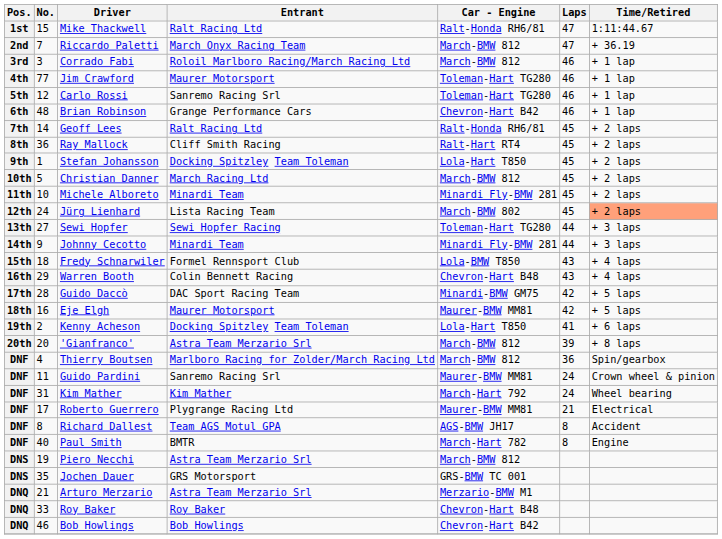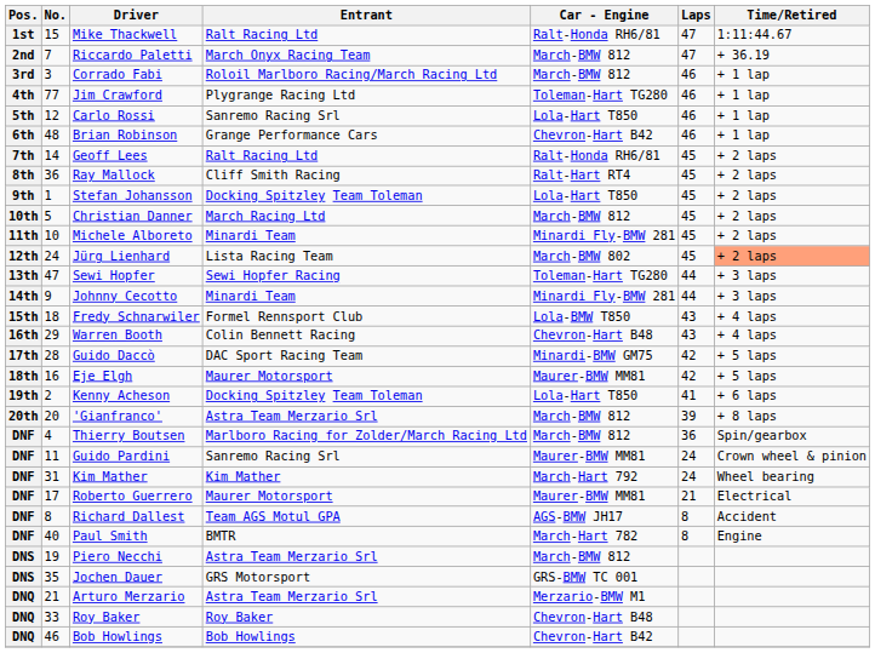 <table class="wikitable" style="font-size: 95%">
 <tr>
 <th>Pos.</th>
 <th>No.</th>
 <th>Driver</th>
 <th>Entrant</th>
 <th>Car - Engine</th>
 <th>Laps</th>
 <th>Time/Retired</th>
 </tr>
 <tr>
 <th>1st</th>
 <td>15</td>
 <td> <a href='#'>Mike Thackwell</a></td>
 <td><a href='#'>Ralt Racing Ltd</a></td>
 <td><a href='#'>Ralt</a>-<a href='#'>Honda</a> RH6/81</td>
 <td>47</td>
 <td>1:11:44.67</td>
 </tr>
 <tr>
 <th>2nd</th>
 <td>7</td>
 <td> <a href='#'>Riccardo Paletti</a></td>
 <td><a href='#'>March Onyx Racing Team</a></td>
 <td><a href='#'>March</a>-<a href='#'>BMW</a> 812</td>
 <td>47</td>
 <td>+ 36.19</td>
 </tr>
 <tr>
 <th>3rd</th>
 <td>3</td>
 <td> <a href='#'>Corrado Fabi</a></td>
 <td><a href='#'>Roloil Marlboro Racing/March Racing Ltd</a></td>
 <td><a href='#'>March</a>-<a href='#'>BMW</a> 812</td>
 <td>46</td>
 <td>+ 1 lap</td>
 </tr>
 <tr>
 <th>4th</th>
 <td>77</td>
 <td> <a href='#'>Jim Crawford</a></td>
-<td><a href='#'>Maurer Motorsport</a></td>
+<td>Plygrange Racing Ltd</td>
 <td><a href='#'>Toleman</a>-<a href='#'>Hart</a> TG280</td>
 <td>46</td>
 <td>+ 1 lap</td>
 </tr>
 <tr>
 <th>5th</th>
 <td>12</td>
 <td> <a href='#'>Carlo Rossi</a></td>
 <td>Sanremo Racing Srl</td>
-<td><a href='#'>Toleman</a>-<a href='#'>Hart</a> TG280</td>
+<td><a href='#'>Lola</a>-<a href='#'>Hart</a> T850</td>
 <td>46</td>
 <td>+ 1 lap</td>
 </tr>
 <tr>
 <th>6th</th>
 <td>48</td>
 <td> <a href='#'>Brian Robinson</a></td>
 <td>Grange Performance Cars</td>
 <td><a href='#'>Chevron</a>-<a href='#'>Hart</a> B42</td>
 <td>46</td>
 <td>+ 1 lap</td>
 </tr>
 <tr>
 <th>7th</th>
 <td>14</td>
 <td> <a href='#'>Geoff Lees</a></td>
 <td><a href='#'>Ralt Racing Ltd</a></td>
 <td><a href='#'>Ralt</a>-<a href='#'>Honda</a> RH6/81</td>
 <td>45</td>
 <td>+ 2 laps</td>
 </tr>
 <tr>
 <th>8th</th>
 <td>36</td>
 <td> <a href='#'>Ray Mallock</a></td>
 <td>Cliff Smith Racing</td>
 <td><a href='#'>Ralt</a>-<a href='#'>Hart</a> RT4</td>
 <td>45</td>
 <td>+ 2 laps</td>
 </tr>
 <tr>
 <th>9th</th>
 <td>1</td>
 <td> <a href='#'>Stefan Johansson</a></td>
 <td><a href='#'>Docking Spitzley</a> <a href='#'>Team Toleman</a></td>
 <td><a href='#'>Lola</a>-<a href='#'>Hart</a> T850</td>
 <td>45</td>
 <td>+ 2 laps</td>
 </tr>
 <tr>
 <th>10th</th>
 <td>5</td>
 <td> <a href='#'>Christian Danner</a></td>
 <td><a href='#'>March Racing Ltd</a></td>
 <td><a href='#'>March</a>-<a href='#'>BMW</a> 812</td>
 <td>45</td>
 <td>+ 2 laps</td>
 </tr>
 <tr>
 <th>11th</th>
 <td>10</td>
 <td> <a href='#'>Michele Alboreto</a></td>
 <td><a href='#'>Minardi Team</a></td>
 <td><a href='#'>Minardi Fly</a>-<a href='#'>BMW</a> 281</td>
 <td>45</td>
 <td>+ 2 laps</td>
 </tr>
 <tr>
 <th>12th</th>
 <td>24</td>
 <td> <a href='#'>Jürg Lienhard</a></td>
 <td>Lista Racing Team</td>
 <td><a href='#'>March</a>-<a href='#'>BMW</a> 802</td>
 <td>45</td>
 <td style="background: lightsalmon;">+ 2 laps</td>
 </tr>
 <tr>
 <th>13th</th>
-<td>27</td>
+<td>47</td>
 <td> <a href='#'>Sewi Hopfer</a></td>
 <td><a href='#'>Sewi Hopfer Racing</a></td>
 <td><a href='#'>Toleman</a>-<a href='#'>Hart</a> TG280</td>
 <td>44</td>
 <td>+ 3 laps</td>
 </tr>
 <tr>
 <th>14th</th>
 <td>9</td>
 <td> <a href='#'>Johnny Cecotto</a></td>
 <td><a href='#'>Minardi Team</a></td>
 <td><a href='#'>Minardi Fly</a>-<a href='#'>BMW</a> 281</td>
 <td>44</td>
 <td>+ 3 laps</td>
 </tr>
 <tr>
 <th>15th</th>
 <td>18</td>
 <td> <a href='#'>Fredy Schnarwiler</a></td>
 <td>Formel Rennsport Club</td>
 <td><a href='#'>Lola</a>-<a href='#'>BMW</a> T850</td>
 <td>43</td>
 <td>+ 4 laps</td>
 </tr>
 <tr>
 <th>16th</th>
 <td>29</td>
 <td> <a href='#'>Warren Booth</a></td>
 <td>Colin Bennett Racing</td>
 <td><a href='#'>Chevron</a>-<a href='#'>Hart</a> B48</td>
 <td>43</td>
 <td>+ 4 laps</td>
 </tr>
 <tr>
 <th>17th</th>
 <td>28</td>
 <td> <a href='#'>Guido Daccò</a></td>
 <td>DAC Sport Racing Team</td>
 <td><a href='#'>Minardi</a>-<a href='#'>BMW</a> GM75</td>
 <td>42</td>
 <td>+ 5 laps</td>
 </tr>
 <tr>
 <th>18th</th>
 <td>16</td>
 <td> <a href='#'>Eje Elgh</a></td>
 <td><a href='#'>Maurer Motorsport</a></td>
 <td><a href='#'>Maurer</a>-<a href='#'>BMW</a> MM81</td>
 <td>42</td>
 <td>+ 5 laps</td>
 </tr>
 <tr>
 <th>19th</th>
 <td>2</td>
 <td> <a href='#'>Kenny Acheson</a></td>
 <td><a href='#'>Docking Spitzley</a> <a href='#'>Team Toleman</a></td>
 <td><a href='#'>Lola</a>-<a href='#'>Hart</a> T850</td>
 <td>41</td>
 <td>+ 6 laps</td>
 </tr>
 <tr>
 <th>20th</th>
 <td>20</td>
 <td> <a href='#'>'Gianfranco'</a></td>
 <td><a href='#'>Astra Team Merzario Srl</a></td>
 <td><a href='#'>March</a>-<a href='#'>BMW</a> 812</td>
 <td>39</td>
 <td>+ 8 laps</td>
 </tr>
 <tr>
 <th>DNF</th>
 <td>4</td>
 <td> <a href='#'>Thierry Boutsen</a></td>
 <td><a href='#'>Marlboro Racing for Zolder/March Racing Ltd</a></td>
 <td><a href='#'>March</a>-<a href='#'>BMW</a> 812</td>
 <td>36</td>
 <td>Spin/gearbox</td>
 </tr>
 <tr>
 <th>DNF</th>
 <td>11</td>
 <td> <a href='#'>Guido Pardini</a></td>
 <td>Sanremo Racing Srl</td>
 <td><a href='#'>Maurer</a>-<a href='#'>BMW</a> MM81</td>
 <td>24</td>
 <td>Crown wheel & pinion</td>
 </tr>
 <tr>
 <th>DNF</th>
 <td>31</td>
 <td> <a href='#'>Kim Mather</a></td>
 <td><a href='#'>Kim Mather</a></td>
 <td><a href='#'>March</a>-<a href='#'>Hart</a> 792</td>
 <td>24</td>
 <td>Wheel bearing</td>
 </tr>
 <tr>
 <th>DNF</th>
 <td>17</td>
 <td> <a href='#'>Roberto Guerrero</a></td>
-<td>Plygrange Racing Ltd</td>
+<td><a href='#'>Maurer Motorsport</a></td>
 <td><a href='#'>Maurer</a>-<a href='#'>BMW</a> MM81</td>
 <td>21</td>
 <td>Electrical</td>
 </tr>
 <tr>
 <th>DNF</th>
 <td>8</td>
 <td> <a href='#'>Richard Dallest</a></td>
 <td><a href='#'>Team AGS Motul GPA</a></td>
 <td><a href='#'>AGS</a>-<a href='#'>BMW</a> JH17</td>
 <td>8</td>
 <td>Accident</td>
 </tr>
 <tr>
 <th>DNF</th>
 <td>40</td>
 <td> <a href='#'>Paul Smith</a></td>
 <td>BMTR</td>
 <td><a href='#'>March</a>-<a href='#'>Hart</a> 782</td>
 <td>8</td>
 <td>Engine</td>
 </tr>
 <tr>
 <th>DNS</th>
 <td>19</td>
 <td> <a href='#'>Piero Necchi</a></td>
 <td><a href='#'>Astra Team Merzario Srl</a></td>
 <td><a href='#'>March</a>-<a href='#'>BMW</a> 812</td>
 <td></td>
 <td></td>
 </tr>
 <tr>
 <th>DNS</th>
 <td>35</td>
 <td> <a href='#'>Jochen Dauer</a></td>
 <td>GRS Motorsport</td>
 <td>GRS-<a href='#'>BMW</a> TC 001</td>
 <td></td>
 <td></td>
 </tr>
 <tr>
 <th>DNQ</th>
 <td>21</td>
 <td> <a href='#'>Arturo Merzario</a></td>
 <td><a href='#'>Astra Team Merzario Srl</a></td>
 <td><a href='#'>Merzario</a>-<a href='#'>BMW</a> M1</td>
 <td></td>
 <td></td>
 </tr>
 <tr>
 <th>DNQ</th>
 <td>33</td>
 <td> <a href='#'>Roy Baker</a></td>
 <td><a href='#'>Roy Baker</a></td>
 <td><a href='#'>Chevron</a>-<a href='#'>Hart</a> B48</td>
 <td></td>
 <td></td>
 </tr>
 <tr>
 <th>DNQ</th>
 <td>46</td>
 <td> <a href='#'>Bob Howlings</a></td>
 <td><a href='#'>Bob Howlings</a></td>
 <td><a href='#'>Chevron</a>-<a href='#'>Hart</a> B42</td>
 <td></td>
 <td></td>
 </tr>
 <tr>
 </tr>
 </table>
